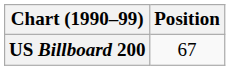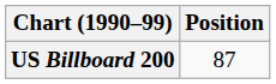 <table class="wikitable plainrowheaders">
 <tr>
 <th>Chart (1990–99)</th>
 <th>Position</th>
 </tr>
 <tr>
 <th scope="row">US <em>Billboard</em> 200</th>
-<td style="text-align:center;">67</td>
+<td style="text-align:center;">87</td>
 </tr>
 </table>
